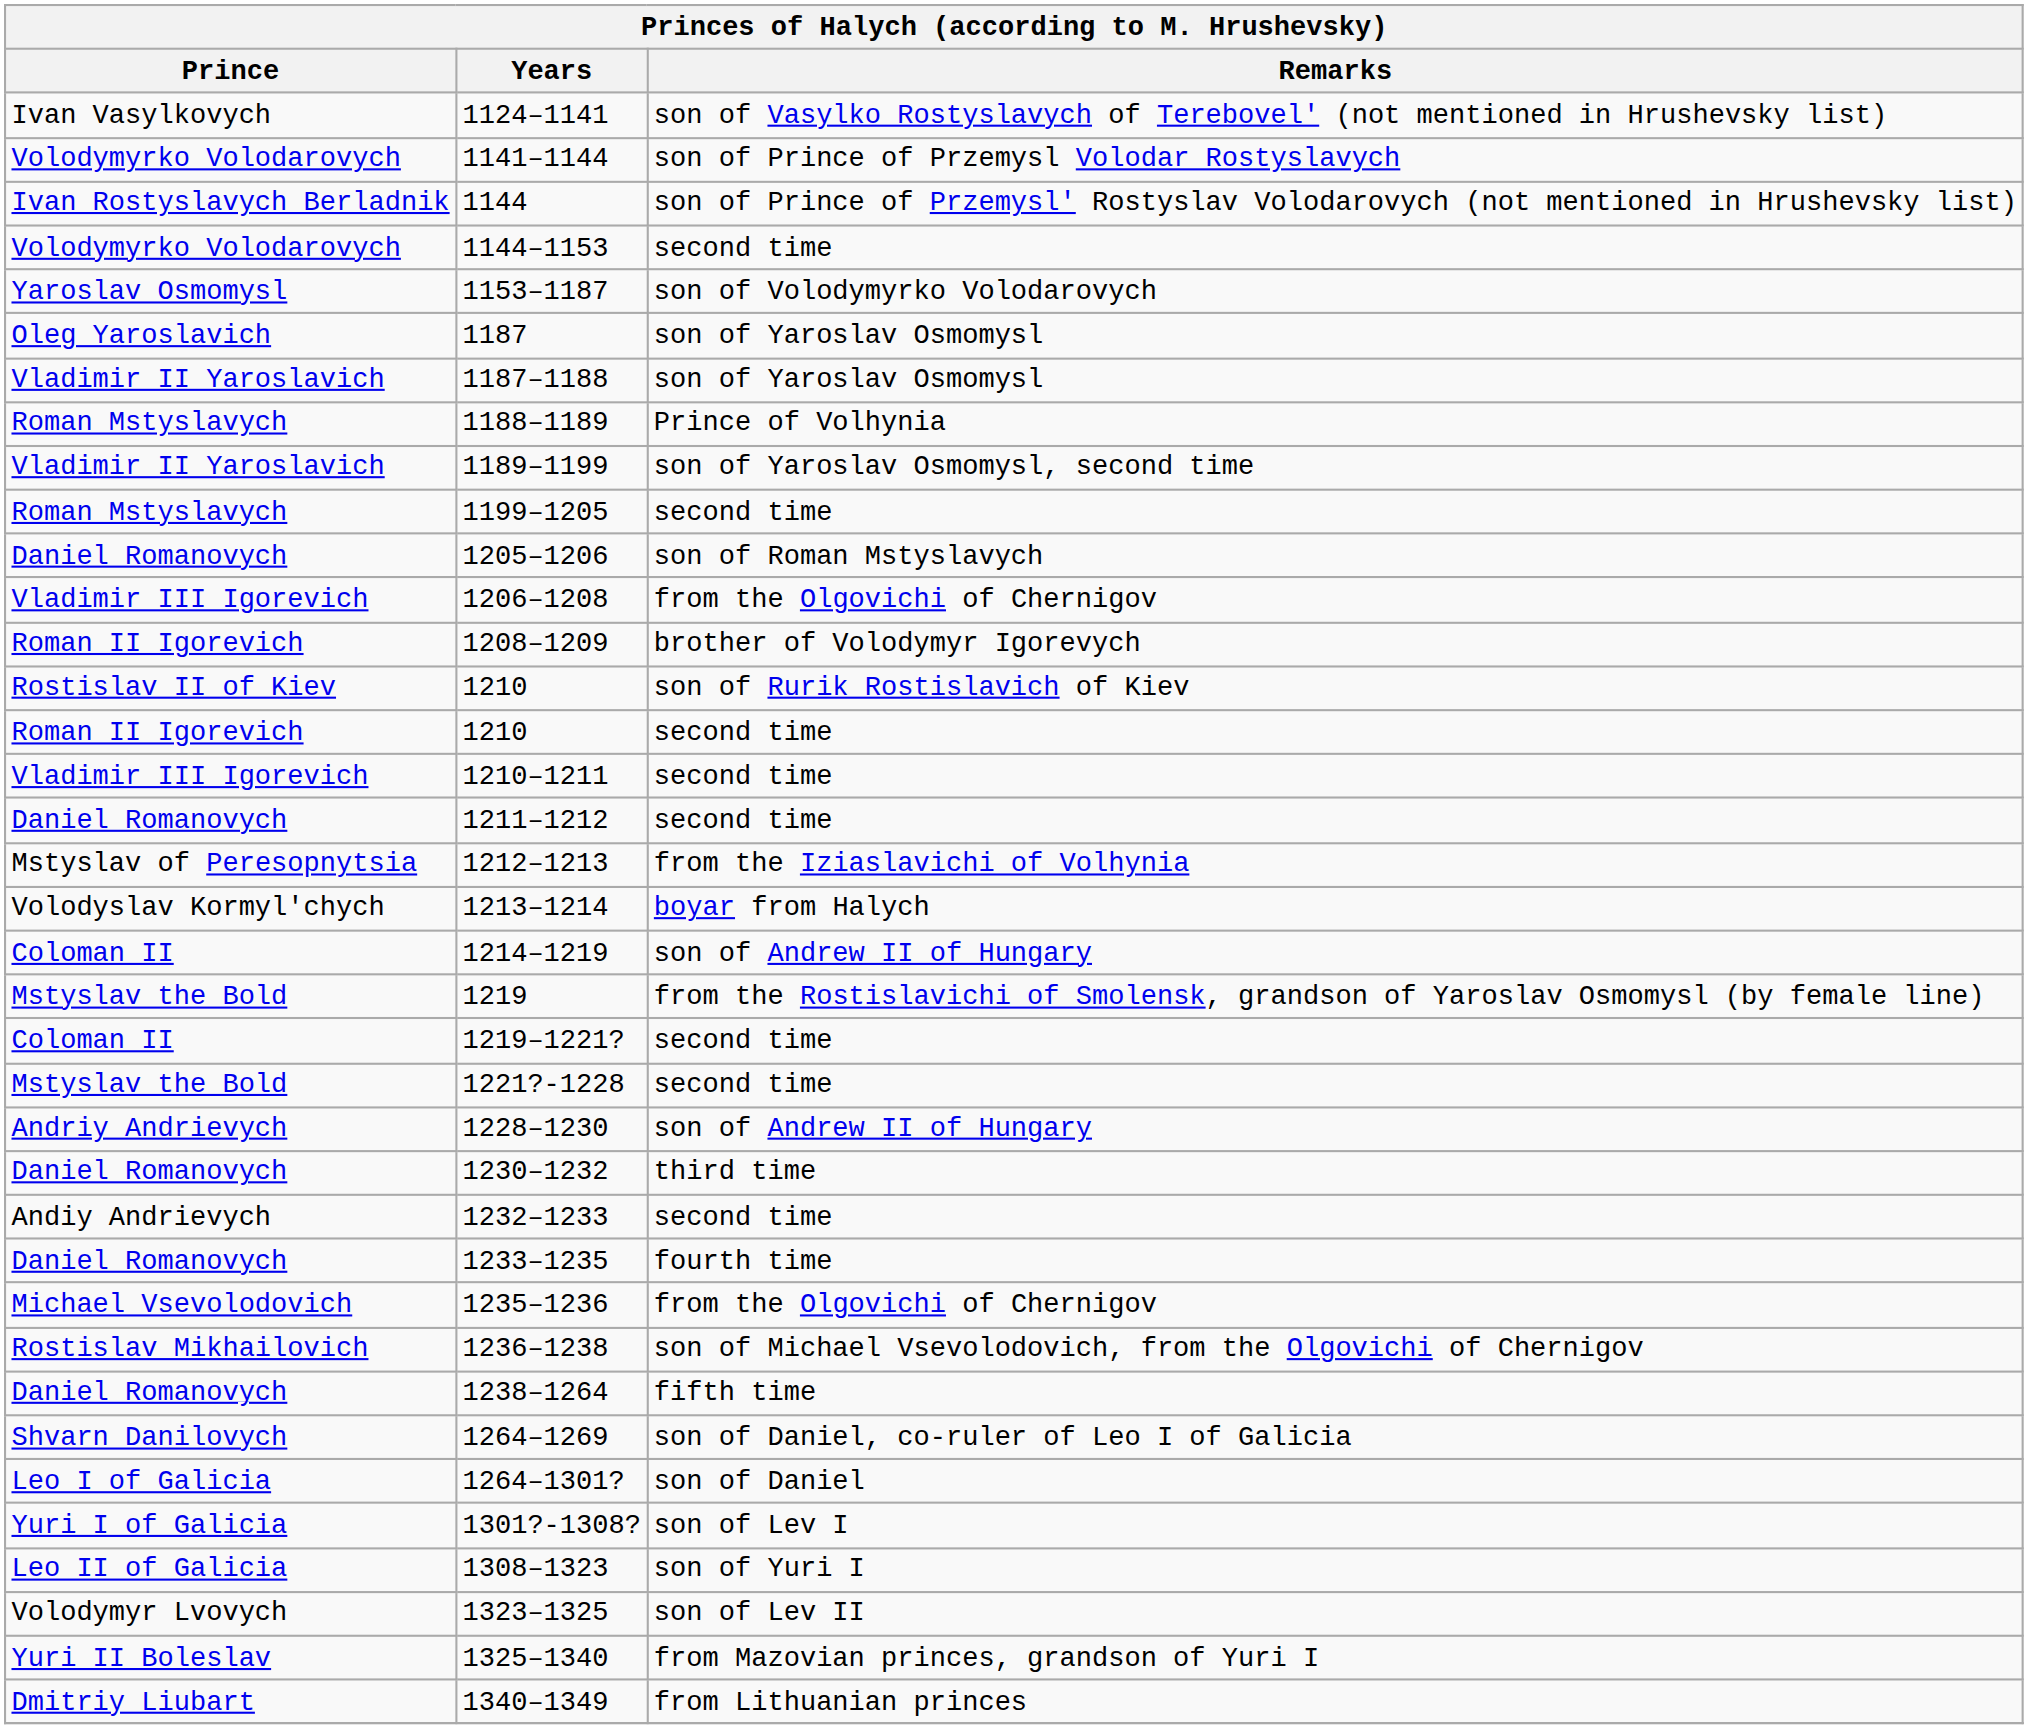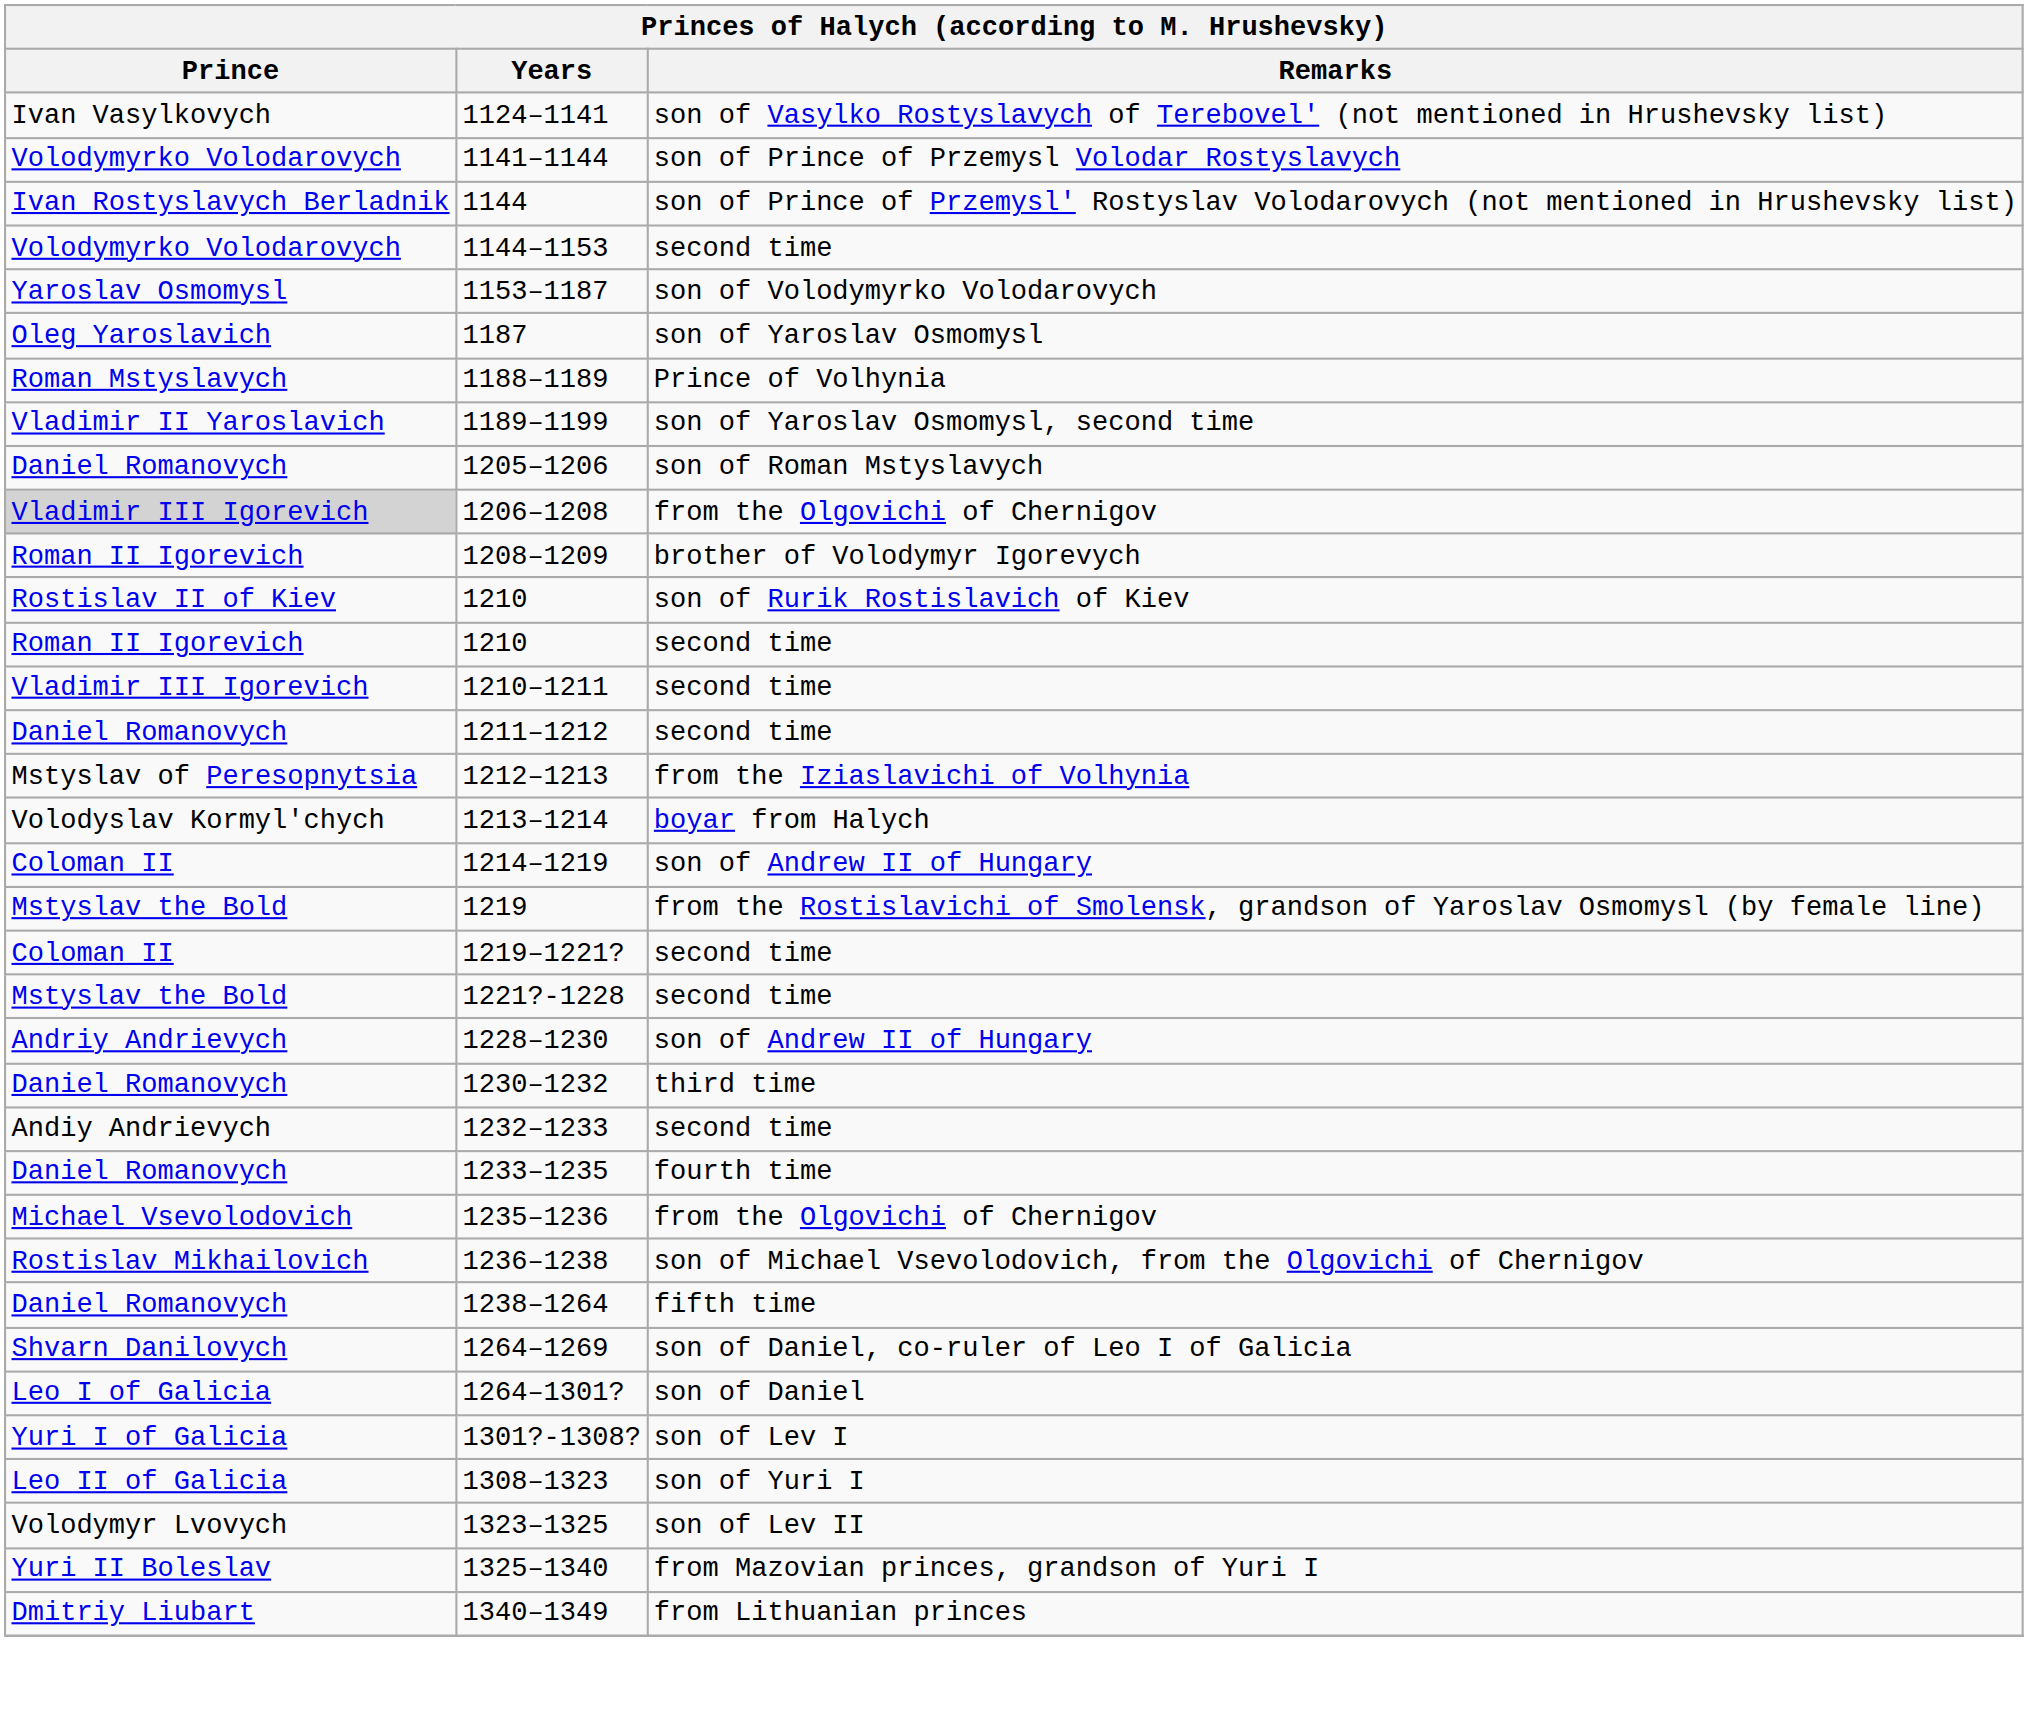 <table class="wikitable" align=center>
 <tr>
 <th colspan=3>Princes of Halych (according to М. Hrushevsky)</th>
 </tr>
 <tr>
 <th>Prince</th>
 <th>Years</th>
 <th>Remarks</th>
 </tr>
 <tr>
 <td>Ivan Vasylkovych</td>
 <td>1124–1141</td>
 <td>son of <a href='#'>Vasylko Rostyslavych</a> of <a href='#'>Terebovel'</a> (not mentioned in Hrushevsky list)</td>
 </tr>
 <tr>
 <td><a href='#'>Volodymyrko Volodarovych</a></td>
 <td>1141–1144</td>
 <td>son of Prince of Przemysl <a href='#'>Volodar Rostyslavych</a></td>
 </tr>
 <tr>
 <td><a href='#'>Ivan Rostyslavych Berladnik</a></td>
 <td>1144</td>
 <td>son of Prince of <a href='#'>Przemysl'</a> Rostyslav Volodarovych (not mentioned in Hrushevsky list)</td>
 </tr>
 <tr>
 <td><a href='#'>Volodymyrko Volodarovych</a></td>
 <td>1144–1153</td>
 <td>second time</td>
 </tr>
 <tr>
 <td><a href='#'>Yaroslav Osmomysl</a></td>
 <td>1153–1187</td>
 <td>son of Volodymyrko Volodarovych</td>
 </tr>
 <tr>
 <td><a href='#'>Oleg Yaroslavich</a></td>
 <td>1187</td>
 <td>son of Yaroslav Osmomysl</td>
 </tr>
 <tr>
-<td><a href='#'>Vladimir II Yaroslavich</a></td>
-<td>1187–1188</td>
-<td>son of Yaroslav Osmomysl</td>
-</tr>
-<tr>
 <td><a href='#'>Roman Mstyslavych</a></td>
 <td>1188–1189</td>
 <td>Prince of Volhynia</td>
 </tr>
 <tr>
 <td><a href='#'>Vladimir II Yaroslavich</a></td>
 <td>1189–1199</td>
 <td>son of Yaroslav Osmomysl, second time</td>
 </tr>
 <tr>
-<td><a href='#'>Roman Mstyslavych</a></td>
-<td>1199–1205</td>
-<td>second time</td>
-</tr>
-<tr>
 <td><a href='#'>Daniel Romanovych</a></td>
 <td>1205–1206</td>
 <td>son of Roman Mstyslavych</td>
 </tr>
 <tr>
-<td><a href='#'>Vladimir III Igorevich</a></td>
+<td style="background: lightgrey;"><a href='#'>Vladimir III Igorevich</a></td>
 <td>1206–1208</td>
 <td>from the <a href='#'>Olgovichi</a> of Chernigov</td>
 </tr>
 <tr>
 <td><a href='#'>Roman II Igorevich</a></td>
 <td>1208–1209</td>
 <td>brother of Volodymyr Igorevych</td>
 </tr>
 <tr>
 <td><a href='#'>Rostislav II of Kiev</a></td>
 <td>1210</td>
 <td>son of <a href='#'>Rurik Rostislavich</a> of Kiev</td>
 </tr>
 <tr>
 <td><a href='#'>Roman II Igorevich</a></td>
 <td>1210</td>
 <td>second time</td>
 </tr>
 <tr>
 <td><a href='#'>Vladimir III Igorevich</a></td>
 <td>1210–1211</td>
 <td>second time</td>
 </tr>
 <tr>
 <td><a href='#'>Daniel Romanovych</a></td>
 <td>1211–1212</td>
 <td>second time</td>
 </tr>
 <tr>
 <td>Mstyslav of <a href='#'>Peresopnytsia</a></td>
 <td>1212–1213</td>
 <td>from the <a href='#'>Iziaslavichi of Volhynia</a></td>
 </tr>
 <tr>
 <td>Volodyslav Kormyl'chych</td>
 <td>1213–1214</td>
 <td><a href='#'>boyar</a> from Halych</td>
 </tr>
 <tr>
 <td><a href='#'>Coloman II</a></td>
 <td>1214–1219</td>
 <td>son of <a href='#'>Andrew II of Hungary</a></td>
 </tr>
 <tr>
 <td><a href='#'>Mstyslav the Bold</a></td>
 <td>1219</td>
 <td>from the <a href='#'>Rostislavichi of Smolensk</a>, grandson of Yaroslav Osmomysl (by female line)</td>
 </tr>
 <tr>
 <td><a href='#'>Coloman II</a></td>
 <td>1219–1221?</td>
 <td>second time</td>
 </tr>
 <tr>
 <td><a href='#'>Mstyslav the Bold</a></td>
 <td>1221?-1228</td>
 <td>second time</td>
 </tr>
 <tr>
 <td><a href='#'>Аndriy Andrievych</a></td>
 <td>1228–1230</td>
 <td>son of <a href='#'>Andrew II of Hungary</a></td>
 </tr>
 <tr>
 <td><a href='#'>Daniel Romanovych</a></td>
 <td>1230–1232</td>
 <td>third time</td>
 </tr>
 <tr>
 <td>Аndiy Andrievych</td>
 <td>1232–1233</td>
 <td>second time</td>
 </tr>
 <tr>
 <td><a href='#'>Daniel Romanovych</a></td>
 <td>1233–1235</td>
 <td>fourth time</td>
 </tr>
 <tr>
 <td><a href='#'>Michael Vsevolodovich</a></td>
 <td>1235–1236</td>
 <td>from the <a href='#'>Olgovichi</a> of Chernigov</td>
 </tr>
 <tr>
 <td><a href='#'>Rostislav Mikhailovich</a></td>
 <td>1236–1238</td>
 <td>son of Michael Vsevolodovich, from the <a href='#'>Olgovichi</a> of Chernigov</td>
 </tr>
 <tr>
 <td><a href='#'>Daniel Romanovych</a></td>
 <td>1238–1264</td>
 <td>fifth time</td>
 </tr>
 <tr>
 <td><a href='#'> Shvarn Danilovych</a></td>
 <td>1264–1269</td>
 <td>son of Daniel, co-ruler of Leo I of Galicia</td>
 </tr>
 <tr>
 <td><a href='#'>Leo I of Galicia</a></td>
 <td>1264–1301?</td>
 <td>son of Daniel</td>
 </tr>
 <tr>
 <td><a href='#'>Yuri I of Galicia</a></td>
 <td>1301?-1308?</td>
 <td>son of Lev I</td>
 </tr>
 <tr>
 <td><a href='#'>Leo II of Galicia</a></td>
 <td>1308–1323</td>
 <td>son of Yuri I</td>
 </tr>
 <tr>
 <td>Volodymyr Lvovych</td>
 <td>1323–1325</td>
 <td>son of Lev II</td>
 </tr>
 <tr>
 <td><a href='#'>Yuri II Boleslav</a></td>
 <td>1325–1340</td>
 <td>from Mazovian princes, grandson of Yuri I</td>
 </tr>
 <tr>
 <td><a href='#'>Dmitriy Liubart</a></td>
 <td>1340–1349</td>
 <td>from Lithuanian princes</td>
 </tr>
 <tr>
 </tr>
 </table>
